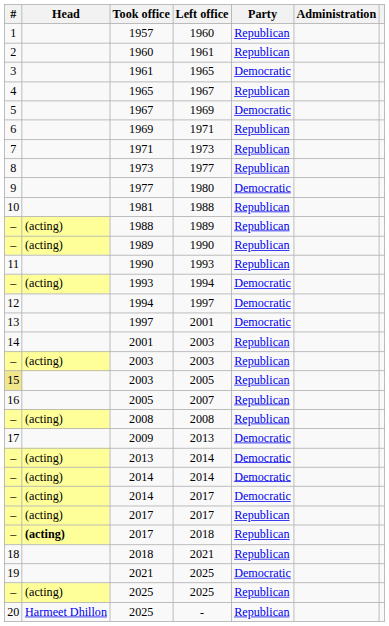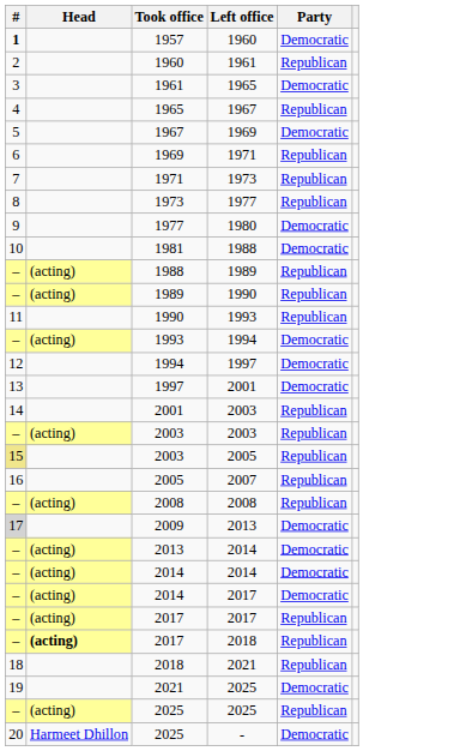 <table class="wikitable sortable">
 <tr>
 <th bgcolor="#e3e3e3">#</th>
 <th bgcolor="#e3e3e3">Head</th>
 <th bgcolor="#e3e3e3">Took office</th>
 <th bgcolor="#e3e3e3">Left office</th>
 <th bgcolor="#e3e3e3">Party</th>
-<th bgcolor="#e3e3e3">Administration</th>
 <th bgcolor="#e3e3e3" class="unsortable"></th>
 </tr>
 <tr>
-<td align="center">1</td>
+<td align="center"><strong>1</strong></td>
 <td></td>
 <td align="center">1957</td>
 <td align="center">1960</td>
-<td><a href='#'>Republican</a></td>
-<td></td>
+<td><a href='#'>Democratic</a></td>
 <td align="center"></td>
 </tr>
 <tr>
 <td align="center">2</td>
 <td></td>
 <td align="center">1960</td>
 <td align="center">1961</td>
 <td><a href='#'>Republican</a></td>
-<td></td>
 <td align="center"></td>
 </tr>
 <tr>
 <td align="center">3</td>
 <td></td>
 <td align="center">1961</td>
 <td align="center">1965</td>
 <td><a href='#'>Democratic</a></td>
-<td></td>
 <td align="center"></td>
 </tr>
 <tr>
 <td align="center">4</td>
 <td></td>
 <td align="center">1965</td>
 <td align="center">1967</td>
 <td><a href='#'>Republican</a></td>
-<td></td>
 <td align="center"></td>
 </tr>
 <tr>
 <td align="center">5</td>
 <td></td>
 <td align="center">1967</td>
 <td align="center">1969</td>
 <td><a href='#'>Democratic</a></td>
-<td></td>
 <td align="center"></td>
 </tr>
 <tr>
 <td align="center">6</td>
 <td></td>
 <td align="center">1969</td>
 <td align="center">1971</td>
 <td><a href='#'>Republican</a></td>
-<td></td>
 <td align="center"></td>
 </tr>
 <tr>
 <td align="center">7</td>
 <td></td>
 <td align="center">1971</td>
 <td align="center">1973</td>
 <td><a href='#'>Republican</a></td>
-<td></td>
 <td align="center"></td>
 </tr>
 <tr>
 <td align="center">8</td>
 <td></td>
 <td align="center">1973</td>
 <td align="center">1977</td>
 <td><a href='#'>Republican</a></td>
-<td></td>
 <td align="center"></td>
 </tr>
 <tr>
 <td align="center">9</td>
 <td></td>
 <td align="center">1977</td>
 <td align="center">1980</td>
 <td><a href='#'>Democratic</a></td>
-<td></td>
 <td align="center"></td>
 </tr>
 <tr>
 <td align="center">10</td>
 <td></td>
 <td align="center">1981</td>
 <td align="center">1988</td>
-<td><a href='#'>Republican</a></td>
-<td></td>
+<td><a href='#'>Democratic</a></td>
 <td align="center"></td>
 </tr>
 <tr>
 <td bgcolor="#FFFF99" align="center">–</td>
 <td bgcolor="#FFFF99"> (acting)</td>
 <td align="center">1988</td>
 <td align="center">1989</td>
 <td><a href='#'>Republican</a></td>
-<td></td>
 <td align="center"></td>
 </tr>
 <tr>
 <td bgcolor="#FFFF99" align="center">–</td>
 <td bgcolor="#FFFF99"> (acting)</td>
 <td align="center">1989</td>
 <td align="center">1990</td>
 <td><a href='#'>Republican</a></td>
-<td></td>
 <td align="center"></td>
 </tr>
 <tr>
 <td align="center">11</td>
 <td></td>
 <td align="center">1990</td>
 <td align="center">1993</td>
 <td><a href='#'>Republican</a></td>
-<td></td>
 <td align="center"></td>
 </tr>
 <tr>
 <td bgcolor="#FFFF99" align="center">–</td>
 <td bgcolor="#FFFF99"> (acting)</td>
 <td align="center">1993</td>
 <td align="center">1994</td>
 <td><a href='#'>Democratic</a></td>
-<td></td>
 <td align="center"></td>
 </tr>
 <tr>
 <td align="center">12</td>
 <td></td>
 <td align="center">1994</td>
 <td align="center">1997</td>
 <td><a href='#'>Democratic</a></td>
-<td></td>
 <td align="center"></td>
 </tr>
 <tr>
 <td align="center">13</td>
 <td></td>
 <td align="center">1997</td>
 <td align="center">2001</td>
 <td><a href='#'>Democratic</a></td>
-<td></td>
 <td align="center"></td>
 </tr>
 <tr>
 <td align="center">14</td>
 <td></td>
 <td align="center">2001</td>
 <td align="center">2003</td>
 <td><a href='#'>Republican</a></td>
-<td></td>
 <td align="center"></td>
 </tr>
 <tr>
 <td bgcolor="#FFFF99" align="center">–</td>
 <td bgcolor="#FFFF99"> (acting)</td>
 <td align="center">2003</td>
 <td align="center">2003</td>
 <td><a href='#'>Republican</a></td>
-<td></td>
 <td align="center"></td>
 </tr>
 <tr>
 <td align="center" style="background: khaki;">15</td>
 <td></td>
 <td align="center">2003</td>
 <td align="center">2005</td>
 <td><a href='#'>Republican</a></td>
-<td></td>
 <td align="center"></td>
 </tr>
 <tr>
 <td align="center">16</td>
 <td></td>
 <td align="center">2005</td>
 <td align="center">2007</td>
 <td><a href='#'>Republican</a></td>
-<td></td>
 <td align="center"></td>
 </tr>
 <tr>
 <td bgcolor="#FFFF99" align="center">–</td>
 <td bgcolor="#FFFF99"> (acting)</td>
 <td align="center">2008</td>
 <td align="center">2008</td>
 <td><a href='#'>Republican</a></td>
-<td></td>
 <td align="center"></td>
 </tr>
 <tr>
-<td align="center">17</td>
+<td align="center" style="background: lightgrey;">17</td>
 <td></td>
 <td align="center">2009</td>
 <td align="center">2013</td>
 <td><a href='#'>Democratic</a></td>
-<td></td>
 <td align="center"></td>
 </tr>
 <tr>
 <td bgcolor="#FFFF99" align="center">–</td>
 <td bgcolor="#FFFF99"> (acting)</td>
 <td align="center">2013</td>
 <td align="center">2014</td>
 <td><a href='#'>Democratic</a></td>
-<td></td>
 <td align="center"></td>
 </tr>
 <tr>
 <td bgcolor="#FFFF99" align="center">–</td>
 <td bgcolor="#FFFF99"> (acting)</td>
 <td align="center">2014</td>
 <td align="center">2014</td>
 <td><a href='#'>Democratic</a></td>
-<td></td>
 <td align="center"></td>
 </tr>
 <tr>
 <td bgcolor="#FFFF99" align="center">–</td>
 <td bgcolor="#FFFF99"> (acting)</td>
 <td align="center">2014</td>
 <td align="center">2017</td>
 <td><a href='#'>Democratic</a></td>
-<td></td>
 <td align="center"></td>
 </tr>
 <tr>
 <td bgcolor="#FFFF99" align="center">–</td>
 <td bgcolor="#FFFF99"> (acting)</td>
 <td align="center">2017</td>
 <td align="center">2017</td>
 <td><a href='#'>Republican</a></td>
-<td></td>
 <td align="center"></td>
 </tr>
 <tr>
 <td bgcolor="#FFFF99" align="center">–</td>
 <td bgcolor="#FFFF99"><strong> (acting)</strong></td>
 <td align="center">2017</td>
 <td align="center">2018</td>
 <td><a href='#'>Republican</a></td>
-<td></td>
 <td align="center"></td>
 </tr>
 <tr>
 <td align="center">18</td>
 <td></td>
 <td align="center">2018</td>
 <td align="center">2021</td>
 <td><a href='#'>Republican</a></td>
-<td></td>
 <td align="center"></td>
 </tr>
 <tr>
 <td align="center">19</td>
 <td></td>
 <td align="center">2021</td>
 <td align="center">2025</td>
 <td><a href='#'>Democratic</a></td>
 <td></td>
-<td></td>
 </tr>
 <tr>
 <td bgcolor="#FFFF99" align="center">–</td>
 <td bgcolor="#FFFF99"> (acting)</td>
 <td align="center">2025</td>
 <td align="center">2025</td>
 <td><a href='#'>Republican</a></td>
-<td></td>
 <td align="center"></td>
 </tr>
 <tr>
 <td align="center">20</td>
 <td><a href='#'>Harmeet Dhillon</a></td>
 <td align="center">2025</td>
 <td align="center"><em>-</em></td>
-<td><a href='#'>Republican</a></td>
-<td></td>
+<td><a href='#'>Democratic</a></td>
 <td align="center"></td>
 </tr>
 </table>
